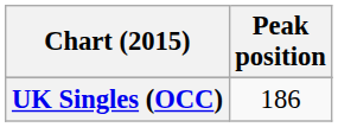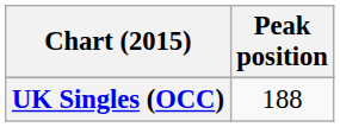 <table class="wikitable plainrowheaders" style="text-align:center">
 <tr>
 <th scope="col">Chart (2015)</th>
 <th scope="col">Peak<br>position</th>
 </tr>
 <tr>
 </tr>
 <tr>
 <th scope="row"><a href='#'>UK Singles</a> (<a href='#'>OCC</a>)</th>
-<td>186</td>
+<td>188</td>
 </tr>
 </table>
